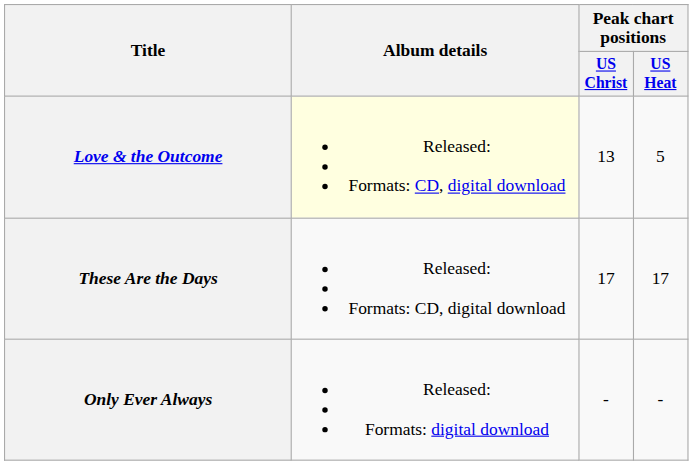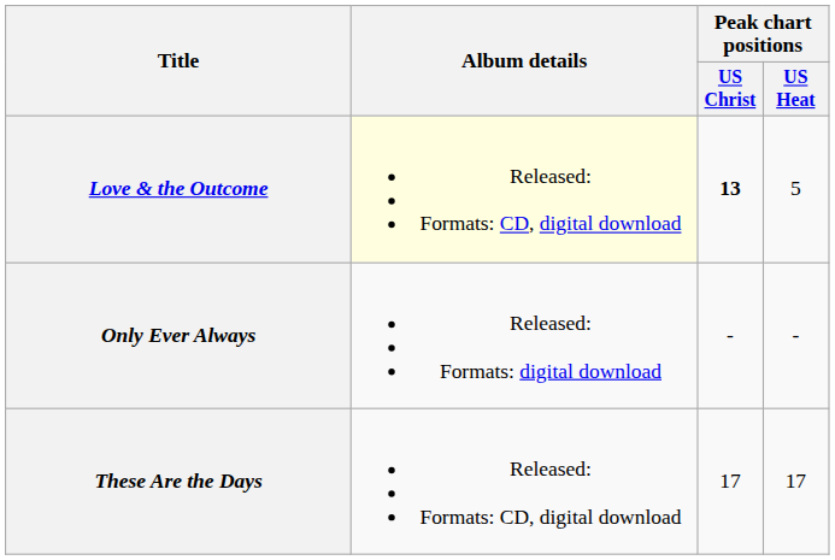 <table class="wikitable plainrowheaders" style="text-align:center;">
 <tr>
 <th scope="col" rowspan="2" style="width:16em;">Title</th>
 <th scope="col" rowspan="2" style="width:16em;">Album details</th>
 <th scope="col" colspan="2">Peak chart positions</th>
 </tr>
 <tr>
 <th style="width:3em; font-size:90%"><a href='#'>US<br>Christ</a></th>
 <th style="width:3em; font-size:90%"><a href='#'>US<br>Heat</a></th>
 </tr>
 <tr>
 <th scope="row"><em><a href='#'>Love & the Outcome</a></em></th>
 <td style="background: lightyellow;"><br><ul><li>Released: </li><li></li><li>Formats: <a href='#'>CD</a>, <a href='#'>digital download</a></li></ul></td>
-<td>13</td>
+<td><strong>13</strong></td>
 <td>5</td>
+</tr>
+<tr>
+<th scope="row"><em>Only Ever Always</em></th>
+<td><br><ul><li>Released: </li><li></li><li>Formats: <a href='#'>digital download</a></li></ul></td>
+<td>-</td>
+<td>-</td>
 </tr>
 <tr>
 <th scope="row"><em>These Are the Days</em></th>
 <td><br><ul><li>Released: </li><li></li><li>Formats: CD, digital download</li></ul></td>
 <td>17</td>
 <td>17</td>
 </tr>
-<tr>
-<th scope="row"><em>Only Ever Always</em></th>
-<td><br><ul><li>Released: </li><li></li><li>Formats: <a href='#'>digital download</a></li></ul></td>
-<td>-</td>
-<td>-</td>
-</tr>
 </table>
